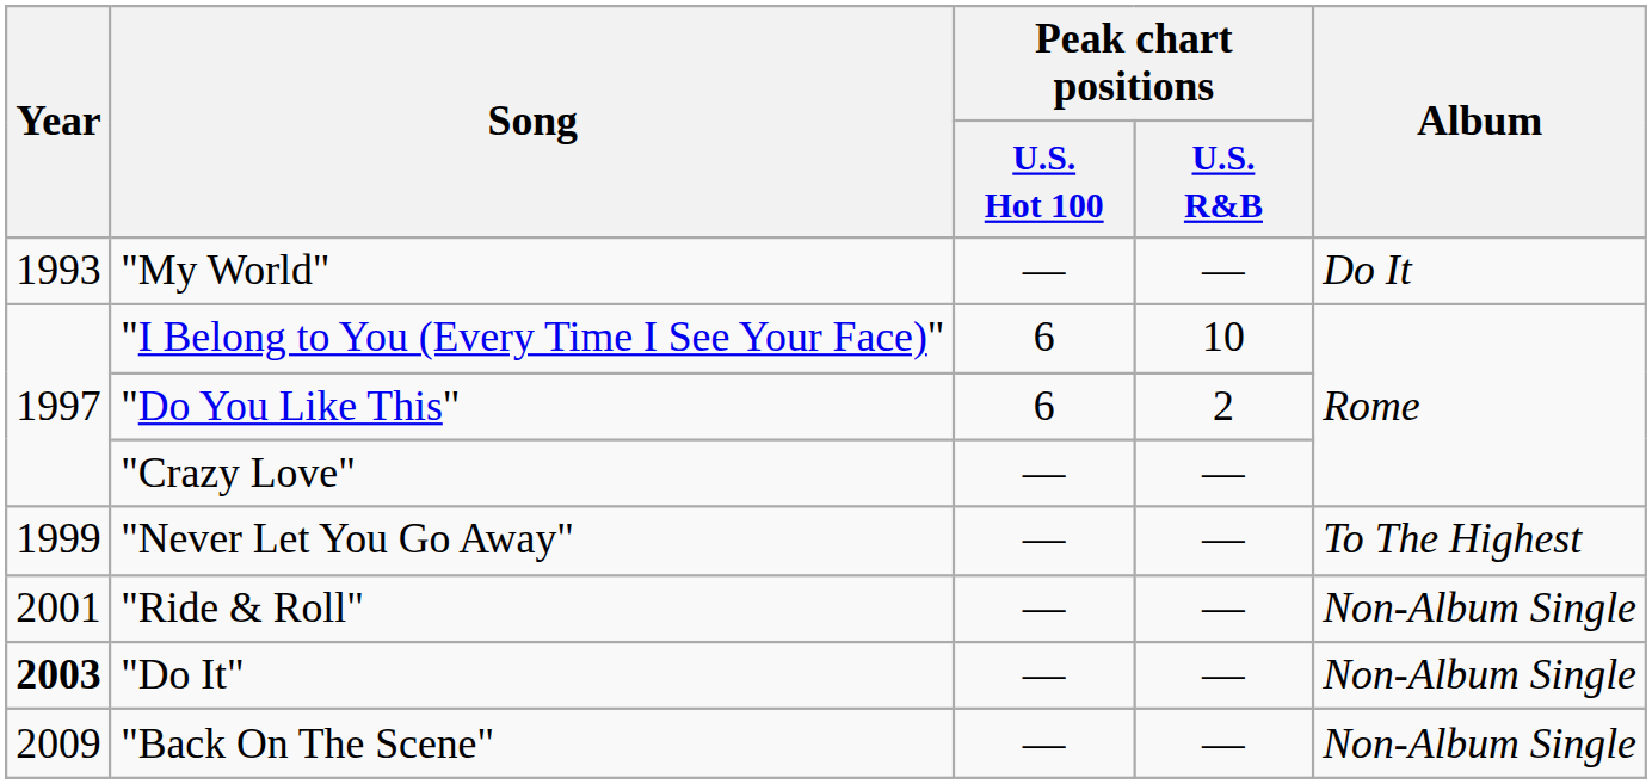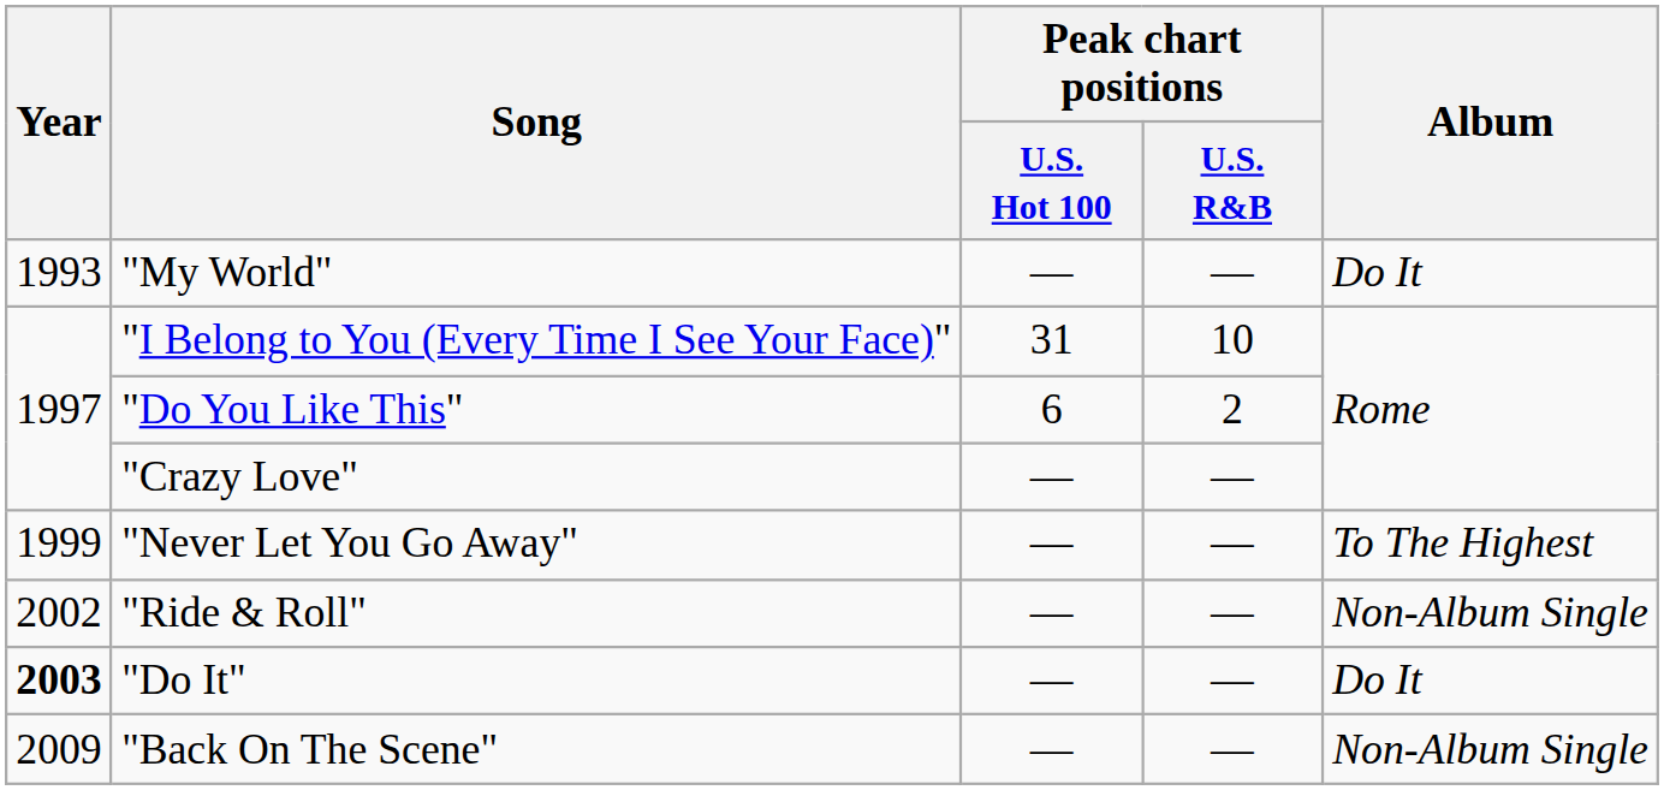 <table class="wikitable">
 <tr>
 <th align=center rowspan=2>Year</th>
 <th align=center rowspan=2>Song</th>
 <th align=center colspan=2>Peak chart positions</th>
 <th align=center rowspan=2>Album</th>
 </tr>
 <tr>
 <th width=60><small><a href='#'>U.S.<br>Hot 100</a></small></th>
 <th width=60><small><a href='#'>U.S.<br>R&B</a></small></th>
 </tr>
 <tr>
 <td align=left valign=center>1993</td>
 <td align=left valign=top>"My World"</td>
 <td align=center valign=center>—</td>
 <td align=center valign=center>—</td>
 <td align=left valign=center><em>Do It</em></td>
 </tr>
 <tr>
 <td align=left valign=center rowspan=3>1997</td>
 <td align=left valign=top>"<a href='#'>I Belong to You (Every Time I See Your Face)</a>"</td>
-<td align=center valign=center>6</td>
+<td align=center valign=center>31</td>
 <td align=center valign=center>10</td>
 <td align=left valign=center rowspan=3><em>Rome</em></td>
 </tr>
 <tr>
 <td align=left valign=top>"<a href='#'>Do You Like This</a>"</td>
 <td align=center valign=center>6</td>
 <td align=center valign=center>2</td>
 </tr>
 <tr>
 <td align=left valign=top>"Crazy Love"</td>
 <td align=center valign=center>—</td>
 <td align=center valign=center>—</td>
 </tr>
 <tr>
 <td align=left valign=center>1999</td>
 <td align=left valign=top>"Never Let You Go Away"</td>
 <td align=center valign=center>—</td>
 <td align=center valign=center>—</td>
 <td align=left valign=center><em>To The Highest</em></td>
 </tr>
 <tr>
-<td align=left valign=center>2001</td>
+<td align=left valign=center>2002</td>
 <td align=left valign=top>"Ride & Roll"</td>
 <td align=center valign=center>—</td>
 <td align=center valign=center>—</td>
 <td align=left valign=center><em>Non-Album Single</em></td>
 </tr>
 <tr>
 <td align=left valign=center><strong>2003</strong></td>
 <td align=left valign=top>"Do It"</td>
 <td align=center valign=center>—</td>
 <td align=center valign=center>—</td>
-<td align=left valign=center><em>Non-Album Single</em></td>
+<td align=left valign=center><em>Do It</em></td>
 </tr>
 <tr>
 <td align=left valign=center>2009</td>
 <td align=left valign=top>"Back On The Scene"</td>
 <td align=center valign=center>—</td>
 <td align=center valign=center>—</td>
 <td align=left valign=center><em>Non-Album Single</em></td>
 </tr>
 </table>
